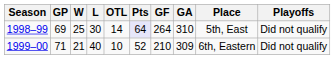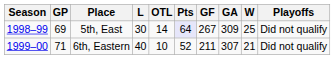 <table class="wikitable" style="text-align:center">
 <tr>
 <th>Season</th>
 <th>GP</th>
-<th>W</th>
+<th>Place</th>
 <th>L</th>
 <th>OTL</th>
 <th>Pts</th>
 <th>GF</th>
 <th>GA</th>
-<th>Place</th>
+<th>W</th>
 <th>Playoffs</th>
 </tr>
 <tr>
 <td><a href='#'>1998–99</a></td>
 <td>69</td>
-<td>25</td>
+<td>5th, East</td>
 <td>30</td>
 <td>14</td>
 <td style="background: lavender;">64</td>
-<td>264</td>
-<td>310</td>
-<td>5th, East</td>
+<td>267</td>
+<td>309</td>
+<td>25</td>
 <td align="left">Did not qualify</td>
 </tr>
 <tr>
 <td><a href='#'>1999–00</a></td>
 <td>71</td>
-<td>21</td>
+<td>6th, Eastern</td>
 <td>40</td>
 <td>10</td>
 <td>52</td>
-<td>210</td>
-<td>309</td>
-<td>6th, Eastern</td>
+<td>211</td>
+<td>307</td>
+<td>21</td>
 <td align="left">Did not qualify</td>
 </tr>
 </table>
